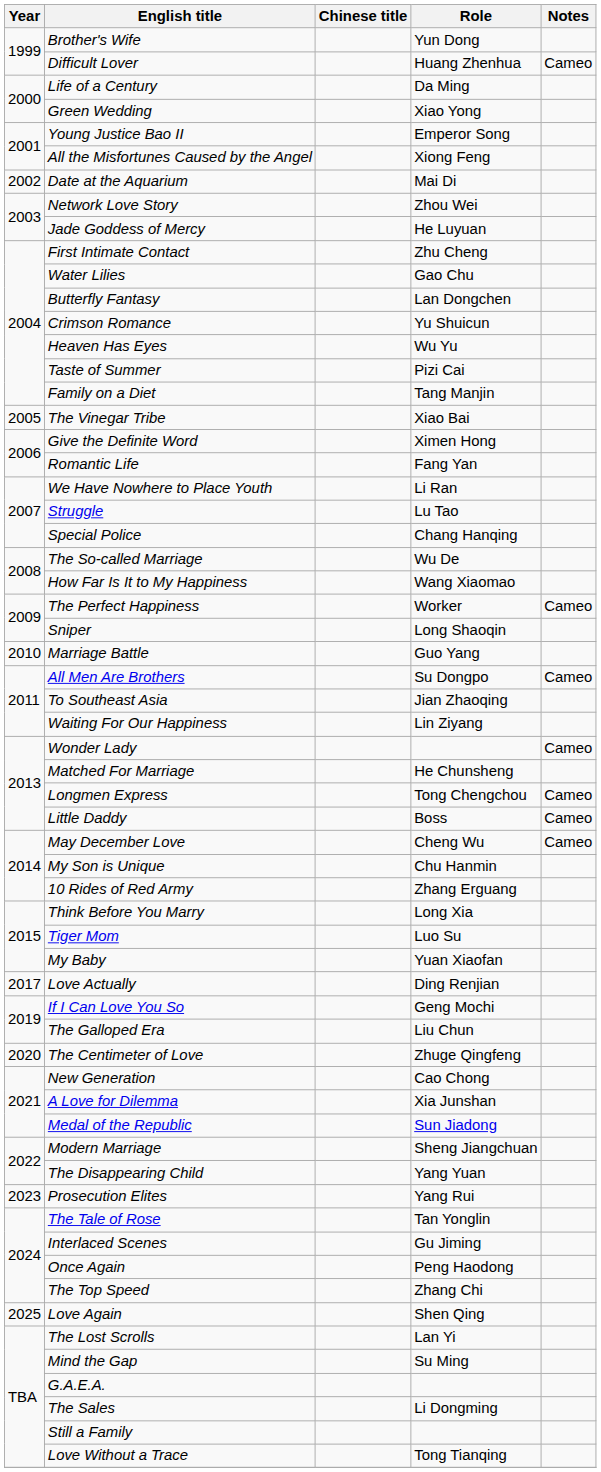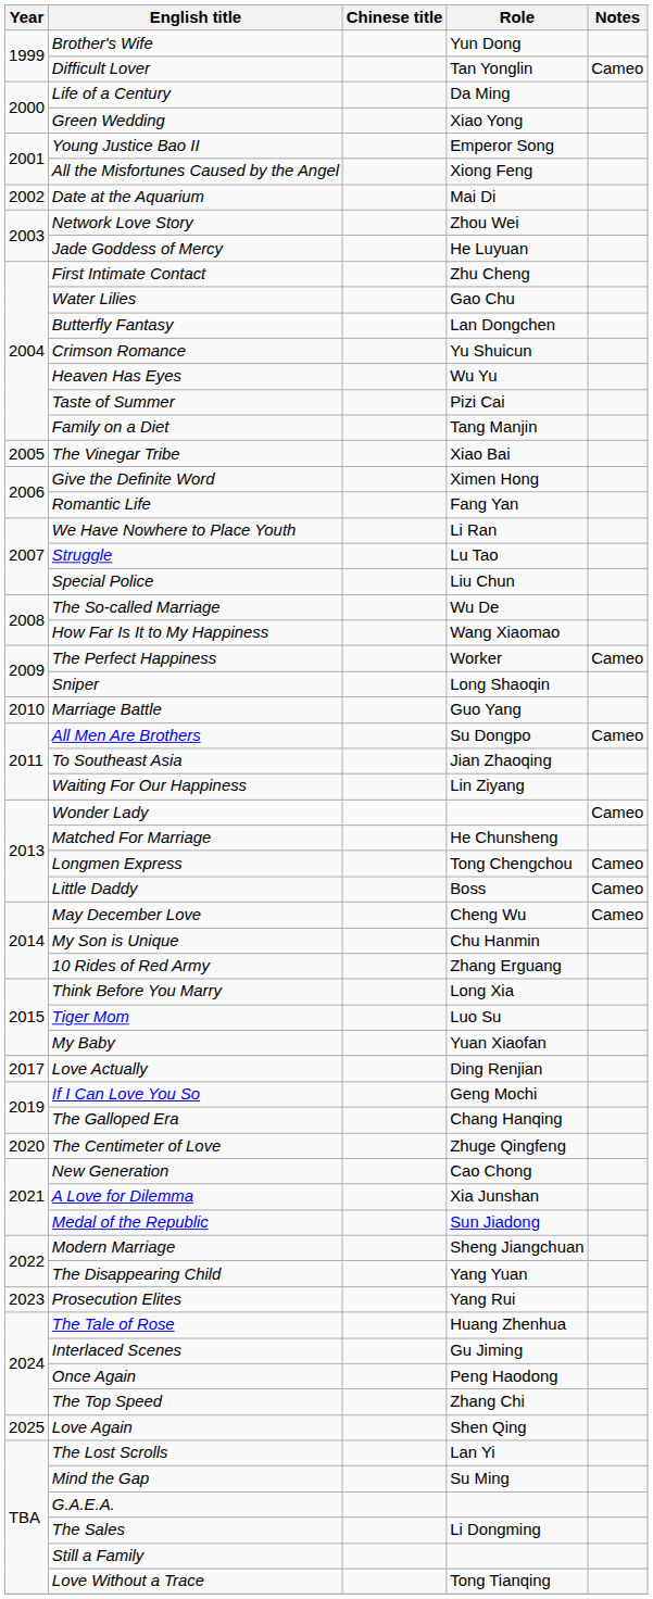 <table class="wikitable sortable">
 <tr>
 <th>Year</th>
 <th>English title</th>
 <th>Chinese title</th>
 <th>Role</th>
 <th class="unsortable">Notes</th>
 </tr>
 <tr>
 <td rowspan="2">1999</td>
 <td><em>Brother's Wife</em></td>
 <td></td>
 <td>Yun Dong</td>
 <td></td>
 </tr>
 <tr>
 <td><em>Difficult Lover</em></td>
 <td></td>
-<td>Huang Zhenhua</td>
+<td>Tan Yonglin</td>
 <td>Cameo</td>
 </tr>
 <tr>
 <td rowspan="2">2000</td>
 <td><em>Life of a Century</em></td>
 <td></td>
 <td>Da Ming</td>
 <td></td>
 </tr>
 <tr>
 <td><em>Green Wedding</em></td>
 <td></td>
 <td>Xiao Yong</td>
 <td></td>
 </tr>
 <tr>
 <td rowspan=2>2001</td>
 <td><em>Young Justice Bao II</em></td>
 <td></td>
 <td>Emperor Song</td>
 <td></td>
 </tr>
 <tr>
 <td><em>All the Misfortunes Caused by the Angel</em></td>
 <td></td>
 <td>Xiong Feng</td>
 <td></td>
 </tr>
 <tr>
 <td>2002</td>
 <td><em>Date at the Aquarium</em></td>
 <td></td>
 <td>Mai Di</td>
 <td></td>
 </tr>
 <tr>
 <td rowspan=2>2003</td>
 <td><em>Network Love Story</em></td>
 <td></td>
 <td>Zhou Wei</td>
 <td></td>
 </tr>
 <tr>
 <td><em>Jade Goddess of Mercy</em></td>
 <td></td>
 <td>He Luyuan</td>
 <td></td>
 </tr>
 <tr>
 <td rowspan=7>2004</td>
 <td><em>First Intimate Contact</em></td>
 <td></td>
 <td>Zhu Cheng</td>
 <td></td>
 </tr>
 <tr>
 <td><em>Water Lilies</em></td>
 <td></td>
 <td>Gao Chu</td>
 <td></td>
 </tr>
 <tr>
 <td><em>Butterfly Fantasy</em></td>
 <td></td>
 <td>Lan Dongchen</td>
 <td></td>
 </tr>
 <tr>
 <td><em>Crimson Romance</em></td>
 <td></td>
 <td>Yu Shuicun</td>
 <td></td>
 </tr>
 <tr>
 <td><em>Heaven Has Eyes</em></td>
 <td></td>
 <td>Wu Yu</td>
 <td></td>
 </tr>
 <tr>
 <td><em>Taste of Summer</em></td>
 <td></td>
 <td>Pizi Cai</td>
 <td></td>
 </tr>
 <tr>
 <td><em>Family on a Diet</em></td>
 <td></td>
 <td>Tang Manjin</td>
 <td></td>
 </tr>
 <tr>
 <td>2005</td>
 <td><em>The Vinegar Tribe</em></td>
 <td></td>
 <td>Xiao Bai</td>
 <td></td>
 </tr>
 <tr>
 <td rowspan="2">2006</td>
 <td><em>Give the Definite Word</em></td>
 <td></td>
 <td>Ximen Hong</td>
 <td></td>
 </tr>
 <tr>
 <td><em>Romantic Life</em></td>
 <td></td>
 <td>Fang Yan</td>
 <td></td>
 </tr>
 <tr>
 <td rowspan=3>2007</td>
 <td><em>We Have Nowhere to Place Youth</em></td>
 <td></td>
 <td>Li Ran</td>
 <td></td>
 </tr>
 <tr>
 <td><em><a href='#'>Struggle</a></em></td>
 <td></td>
 <td>Lu Tao</td>
 <td></td>
 </tr>
 <tr>
 <td><em>Special Police</em></td>
 <td></td>
-<td>Chang Hanqing</td>
+<td>Liu Chun</td>
 <td></td>
 </tr>
 <tr>
 <td rowspan=2>2008</td>
 <td><em>The So-called Marriage</em></td>
 <td></td>
 <td>Wu De</td>
 <td></td>
 </tr>
 <tr>
 <td><em>How Far Is It to My Happiness</em></td>
 <td></td>
 <td>Wang Xiaomao</td>
 <td></td>
 </tr>
 <tr>
 <td rowspan=2>2009</td>
 <td><em>The Perfect Happiness</em></td>
 <td></td>
 <td>Worker</td>
 <td>Cameo</td>
 </tr>
 <tr>
 <td><em>Sniper</em></td>
 <td></td>
 <td>Long Shaoqin</td>
 <td></td>
 </tr>
 <tr>
 <td>2010</td>
 <td><em>Marriage Battle</em></td>
 <td></td>
 <td>Guo Yang</td>
 <td></td>
 </tr>
 <tr>
 <td rowspan=3>2011</td>
 <td><em><a href='#'>All Men Are Brothers</a></em></td>
 <td></td>
 <td>Su Dongpo</td>
 <td>Cameo</td>
 </tr>
 <tr>
 <td><em>To Southeast Asia</em></td>
 <td></td>
 <td>Jian Zhaoqing</td>
 <td></td>
 </tr>
 <tr>
 <td><em>Waiting For Our Happiness</em></td>
 <td></td>
 <td>Lin Ziyang</td>
 <td></td>
 </tr>
 <tr>
 <td rowspan=4>2013</td>
 <td><em>Wonder Lady</em></td>
 <td></td>
 <td></td>
 <td>Cameo</td>
 </tr>
 <tr>
 <td><em>Matched For Marriage</em></td>
 <td></td>
 <td>He Chunsheng</td>
 <td></td>
 </tr>
 <tr>
 <td><em>Longmen Express</em></td>
 <td></td>
 <td>Tong Chengchou</td>
 <td>Cameo</td>
 </tr>
 <tr>
 <td><em>Little Daddy</em></td>
 <td></td>
 <td>Boss</td>
 <td>Cameo</td>
 </tr>
 <tr>
 <td rowspan=3>2014</td>
 <td><em>May December Love</em></td>
 <td></td>
 <td>Cheng Wu</td>
 <td>Cameo</td>
 </tr>
 <tr>
 <td><em>My Son is Unique</em></td>
 <td></td>
 <td>Chu Hanmin</td>
 <td></td>
 </tr>
 <tr>
 <td><em>10 Rides of Red Army</em></td>
 <td></td>
 <td>Zhang Erguang</td>
 <td></td>
 </tr>
 <tr>
 <td rowspan=3>2015</td>
 <td><em>Think Before You Marry</em></td>
 <td></td>
 <td>Long Xia</td>
 <td></td>
 </tr>
 <tr>
 <td><em><a href='#'>Tiger Mom</a></em></td>
 <td></td>
 <td>Luo Su</td>
 <td></td>
 </tr>
 <tr>
 <td><em>My Baby</em></td>
 <td></td>
 <td>Yuan Xiaofan</td>
 <td></td>
 </tr>
 <tr>
 <td>2017</td>
 <td><em>Love Actually</em></td>
 <td></td>
 <td>Ding Renjian</td>
 <td></td>
 </tr>
 <tr>
 <td rowspan=2>2019</td>
 <td><em><a href='#'>If I Can Love You So</a></em></td>
 <td></td>
 <td>Geng Mochi</td>
 <td></td>
 </tr>
 <tr>
 <td><em>The Galloped Era</em></td>
 <td></td>
-<td>Liu Chun</td>
+<td>Chang Hanqing</td>
 <td></td>
 </tr>
 <tr>
 <td>2020</td>
 <td><em>The Centimeter of Love</em></td>
 <td></td>
 <td>Zhuge Qingfeng</td>
 <td></td>
 </tr>
 <tr>
 <td rowspan=3>2021</td>
 <td><em>New Generation</em></td>
 <td></td>
 <td>Cao Chong</td>
 <td></td>
 </tr>
 <tr>
 <td><em><a href='#'>A Love for Dilemma</a></em></td>
 <td></td>
 <td>Xia Junshan</td>
 <td></td>
 </tr>
 <tr>
 <td><em><a href='#'>Medal of the Republic</a></em></td>
 <td></td>
 <td><a href='#'>Sun Jiadong</a></td>
 <td></td>
 </tr>
 <tr>
 <td rowspan=2>2022</td>
 <td><em>Modern Marriage</em></td>
 <td></td>
 <td>Sheng Jiangchuan</td>
 <td></td>
 </tr>
 <tr>
 <td><em>The Disappearing Child</em></td>
 <td></td>
 <td>Yang Yuan</td>
 <td></td>
 </tr>
 <tr>
 <td>2023</td>
 <td><em>Prosecution Elites</em></td>
 <td></td>
 <td>Yang Rui</td>
 <td></td>
 </tr>
 <tr>
 <td rowspan=4>2024</td>
 <td><em><a href='#'>The Tale of Rose</a></em></td>
 <td></td>
-<td>Tan Yonglin</td>
+<td>Huang Zhenhua</td>
 <td></td>
 </tr>
 <tr>
 <td><em>Interlaced Scenes</em></td>
 <td></td>
 <td>Gu Jiming</td>
 <td></td>
 </tr>
 <tr>
 <td><em>Once Again</em></td>
 <td></td>
 <td>Peng Haodong</td>
 <td></td>
 </tr>
 <tr>
 <td><em>The Top Speed</em></td>
 <td></td>
 <td>Zhang Chi</td>
 <td></td>
 </tr>
 <tr>
 <td rowspan=1>2025</td>
 <td><em>Love Again</em></td>
 <td></td>
 <td>Shen Qing</td>
 <td></td>
 </tr>
 <tr>
 <td rowspan=6>TBA</td>
 <td><em>The Lost Scrolls</em></td>
 <td></td>
 <td>Lan Yi</td>
 <td></td>
 </tr>
 <tr>
 <td><em>Mind the Gap</em></td>
 <td></td>
 <td>Su Ming</td>
 <td></td>
 </tr>
 <tr>
 <td><em>G.A.E.A.</em></td>
 <td></td>
 <td></td>
 <td></td>
 </tr>
 <tr>
 <td><em>The Sales</em></td>
 <td></td>
 <td>Li Dongming</td>
 <td></td>
 </tr>
 <tr>
 <td><em>Still a Family</em></td>
 <td></td>
 <td></td>
 <td></td>
 </tr>
 <tr>
 <td><em>Love Without a Trace</em></td>
 <td></td>
 <td>Tong Tianqing</td>
 <td></td>
 </tr>
 <tr>
 </tr>
 </table>
